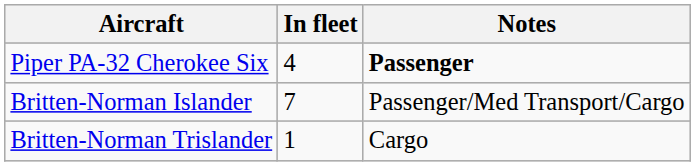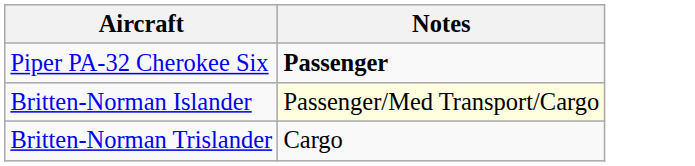 <table class="wikitable">
 <tr>
 <th>Aircraft</th>
-<th>In fleet</th>
 <th>Notes</th>
 </tr>
 <tr>
 <td><a href='#'>Piper PA-32 Cherokee Six</a></td>
-<td>4</td>
 <td><strong>Passenger</strong></td>
 </tr>
 <tr>
 <td><a href='#'>Britten-Norman Islander</a></td>
-<td>7</td>
-<td>Passenger/Med Transport/Cargo</td>
+<td style="background: lightyellow;">Passenger/Med Transport/Cargo</td>
 </tr>
 <tr>
 <td><a href='#'>Britten-Norman Trislander</a></td>
-<td>1</td>
 <td>Cargo</td>
 </tr>
 </table>
